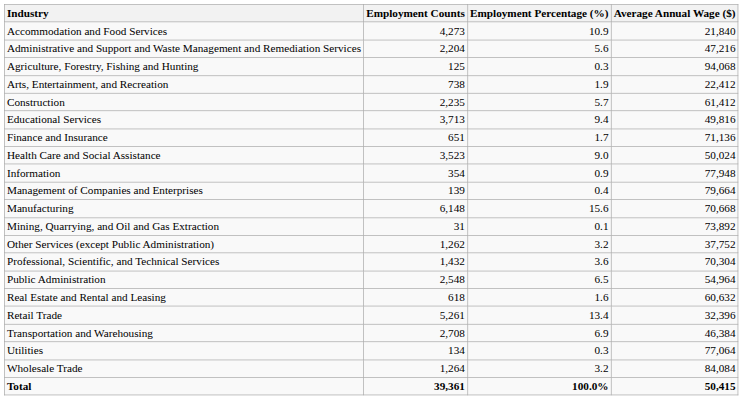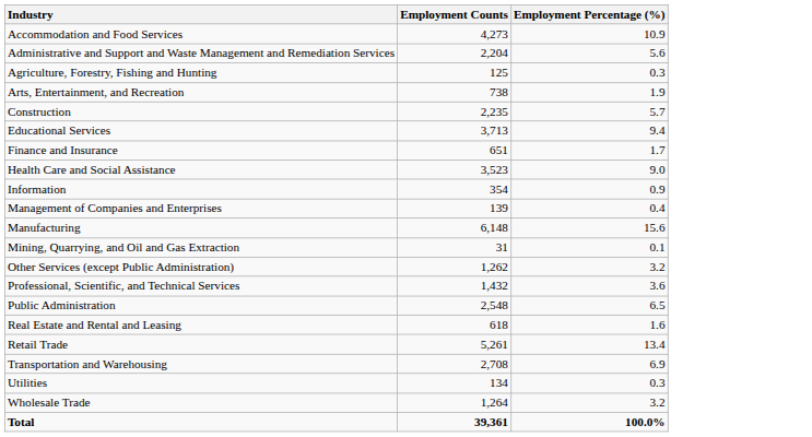 <table class="wikitable sortable">
 <tr>
 <th style="text-align:left;">Industry</th>
 <th style="text-align:right;">Employment Counts</th>
 <th style="text-align:right;">Employment Percentage (%)</th>
-<th style="text-align:right;">Average Annual Wage ($)</th>
 </tr>
 <tr>
 <td style="text-align:left;">Accommodation and Food Services</td>
 <td style="text-align:right;">4,273</td>
 <td style="text-align:right;">10.9</td>
-<td style="text-align:right;">21,840</td>
 </tr>
 <tr>
 <td style="text-align:left;">Administrative and Support and Waste Management and Remediation Services</td>
 <td style="text-align:right;">2,204</td>
 <td style="text-align:right;">5.6</td>
-<td style="text-align:right;">47,216</td>
 </tr>
 <tr>
 <td style="text-align:left;">Agriculture, Forestry, Fishing and Hunting</td>
 <td style="text-align:right;">125</td>
 <td style="text-align:right;">0.3</td>
-<td style="text-align:right;">94,068</td>
 </tr>
 <tr>
 <td style="text-align:left;">Arts, Entertainment, and Recreation</td>
 <td style="text-align:right;">738</td>
 <td style="text-align:right;">1.9</td>
-<td style="text-align:right;">22,412</td>
 </tr>
 <tr>
 <td style="text-align:left;">Construction</td>
 <td style="text-align:right;">2,235</td>
 <td style="text-align:right;">5.7</td>
-<td style="text-align:right;">61,412</td>
 </tr>
 <tr>
 <td style="text-align:left;">Educational Services</td>
 <td style="text-align:right;">3,713</td>
 <td style="text-align:right;">9.4</td>
-<td style="text-align:right;">49,816</td>
 </tr>
 <tr>
 <td style="text-align:left;">Finance and Insurance</td>
 <td style="text-align:right;">651</td>
 <td style="text-align:right;">1.7</td>
-<td style="text-align:right;">71,136</td>
 </tr>
 <tr>
 <td style="text-align:left;">Health Care and Social Assistance</td>
 <td style="text-align:right;">3,523</td>
 <td style="text-align:right;">9.0</td>
-<td style="text-align:right;">50,024</td>
 </tr>
 <tr>
 <td style="text-align:left;">Information</td>
 <td style="text-align:right;">354</td>
 <td style="text-align:right;">0.9</td>
-<td style="text-align:right;">77,948</td>
 </tr>
 <tr>
 <td style="text-align:left;">Management of Companies and Enterprises</td>
 <td style="text-align:right;">139</td>
 <td style="text-align:right;">0.4</td>
-<td style="text-align:right;">79,664</td>
 </tr>
 <tr>
 <td style="text-align:left;">Manufacturing</td>
 <td style="text-align:right;">6,148</td>
 <td style="text-align:right;">15.6</td>
-<td style="text-align:right;">70,668</td>
 </tr>
 <tr>
 <td style="text-align:left;">Mining, Quarrying, and Oil and Gas Extraction</td>
 <td style="text-align:right;">31</td>
 <td style="text-align:right;">0.1</td>
-<td style="text-align:right;">73,892</td>
 </tr>
 <tr>
 <td style="text-align:left;">Other Services (except Public Administration)</td>
 <td style="text-align:right;">1,262</td>
 <td style="text-align:right;">3.2</td>
-<td style="text-align:right;">37,752</td>
 </tr>
 <tr>
 <td style="text-align:left;">Professional, Scientific, and Technical Services</td>
 <td style="text-align:right;">1,432</td>
 <td style="text-align:right;">3.6</td>
-<td style="text-align:right;">70,304</td>
 </tr>
 <tr>
 <td style="text-align:left;">Public Administration</td>
 <td style="text-align:right;">2,548</td>
 <td style="text-align:right;">6.5</td>
-<td style="text-align:right;">54,964</td>
 </tr>
 <tr>
 <td style="text-align:left;">Real Estate and Rental and Leasing</td>
 <td style="text-align:right;">618</td>
 <td style="text-align:right;">1.6</td>
-<td style="text-align:right;">60,632</td>
 </tr>
 <tr>
 <td style="text-align:left;">Retail Trade</td>
 <td style="text-align:right;">5,261</td>
 <td style="text-align:right;">13.4</td>
-<td style="text-align:right;">32,396</td>
 </tr>
 <tr>
 <td style="text-align:left;">Transportation and Warehousing</td>
 <td style="text-align:right;">2,708</td>
 <td style="text-align:right;">6.9</td>
-<td style="text-align:right;">46,384</td>
 </tr>
 <tr>
 <td style="text-align:left;">Utilities</td>
 <td style="text-align:right;">134</td>
 <td style="text-align:right;">0.3</td>
-<td style="text-align:right;">77,064</td>
 </tr>
 <tr>
 <td style="text-align:left;">Wholesale Trade</td>
 <td style="text-align:right;">1,264</td>
 <td style="text-align:right;">3.2</td>
-<td style="text-align:right;">84,084</td>
 </tr>
 <tr>
 <td style="text-align:left; font-weight:bold;"><strong>Total</strong></td>
 <td style="text-align:right; font-weight:bold;"><strong>39,361</strong></td>
 <td style="text-align:right; font-weight:bold;"><strong>100.0%</strong></td>
-<td style="text-align:right; font-weight:bold;"><strong>50,415</strong></td>
 </tr>
 </table>
